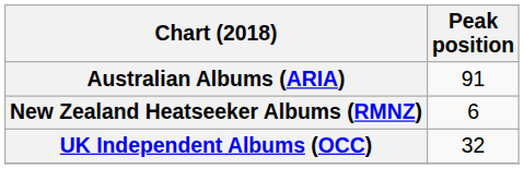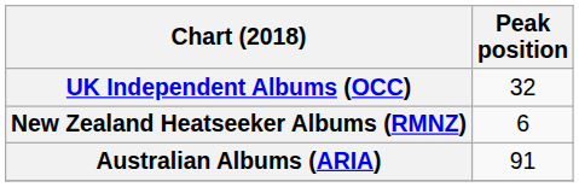 <table class="wikitable sortable plainrowheaders" style="text-align:center">
 <tr>
 <th scope="col">Chart (2018)</th>
 <th scope="col">Peak<br>position</th>
 </tr>
 <tr>
-<th scope="row">Australian Albums (<a href='#'>ARIA</a>)</th>
-<td>91</td>
+<th scope="row"><a href='#'>UK Independent Albums</a> (<a href='#'>OCC</a>)</th>
+<td>32</td>
 </tr>
 <tr>
 <th scope="row">New Zealand Heatseeker Albums (<a href='#'>RMNZ</a>)</th>
 <td>6</td>
 </tr>
 <tr>
-<th scope="row"><a href='#'>UK Independent Albums</a> (<a href='#'>OCC</a>)</th>
-<td>32</td>
+<th scope="row">Australian Albums (<a href='#'>ARIA</a>)</th>
+<td>91</td>
 </tr>
 <tr>
 </tr>
 <tr>
 </tr>
 </table>
